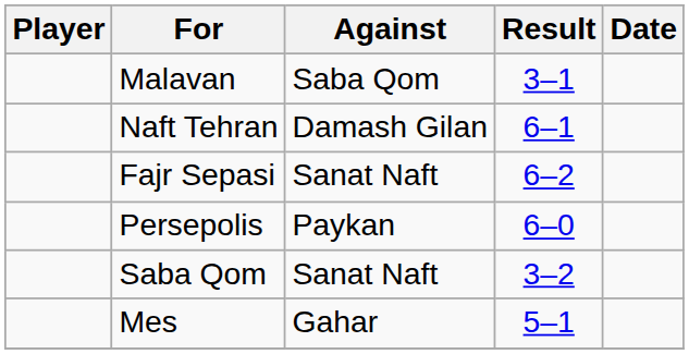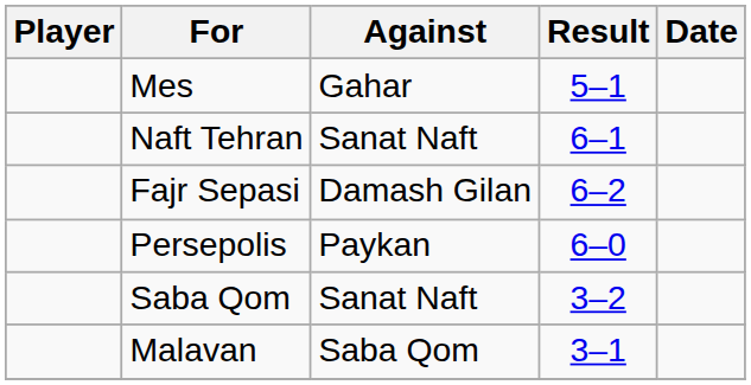 <table class="wikitable sortable">
 <tr>
 <th>Player</th>
 <th>For</th>
 <th>Against</th>
 <th align=center>Result</th>
 <th>Date</th>
 </tr>
 <tr>
 <td> </td>
-<td>Malavan</td>
-<td>Saba Qom</td>
-<td align="center"><a href='#'>3–1</a></td>
+<td>Mes</td>
+<td>Gahar</td>
+<td align="center"><a href='#'>5–1</a></td>
 <td></td>
 </tr>
 <tr>
 <td> </td>
 <td>Naft Tehran</td>
-<td>Damash Gilan</td>
+<td>Sanat Naft</td>
 <td align="center"><a href='#'>6–1</a></td>
 <td></td>
 </tr>
 <tr>
 <td> </td>
 <td>Fajr Sepasi</td>
-<td>Sanat Naft</td>
+<td>Damash Gilan</td>
 <td align="center"><a href='#'>6–2</a></td>
 <td></td>
 </tr>
 <tr>
 <td> </td>
 <td>Persepolis</td>
 <td>Paykan</td>
 <td align="center"><a href='#'>6–0</a></td>
 <td></td>
 </tr>
 <tr>
 <td> </td>
 <td>Saba Qom</td>
 <td>Sanat Naft</td>
 <td align="center"><a href='#'>3–2</a></td>
 <td></td>
 </tr>
 <tr>
 <td> </td>
-<td>Mes</td>
-<td>Gahar</td>
-<td align="center"><a href='#'>5–1</a></td>
+<td>Malavan</td>
+<td>Saba Qom</td>
+<td align="center"><a href='#'>3–1</a></td>
 <td></td>
 </tr>
 <tr>
 </tr>
 </table>
